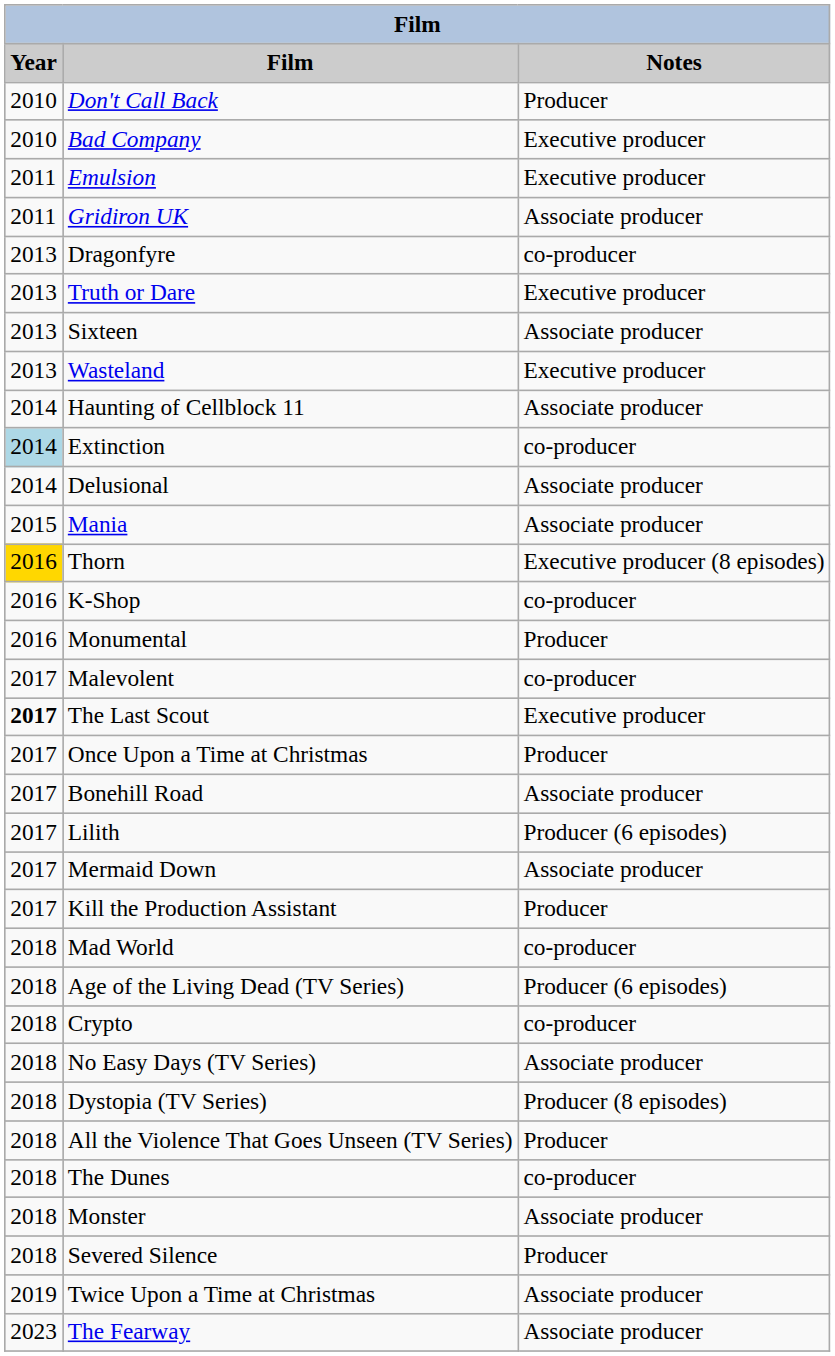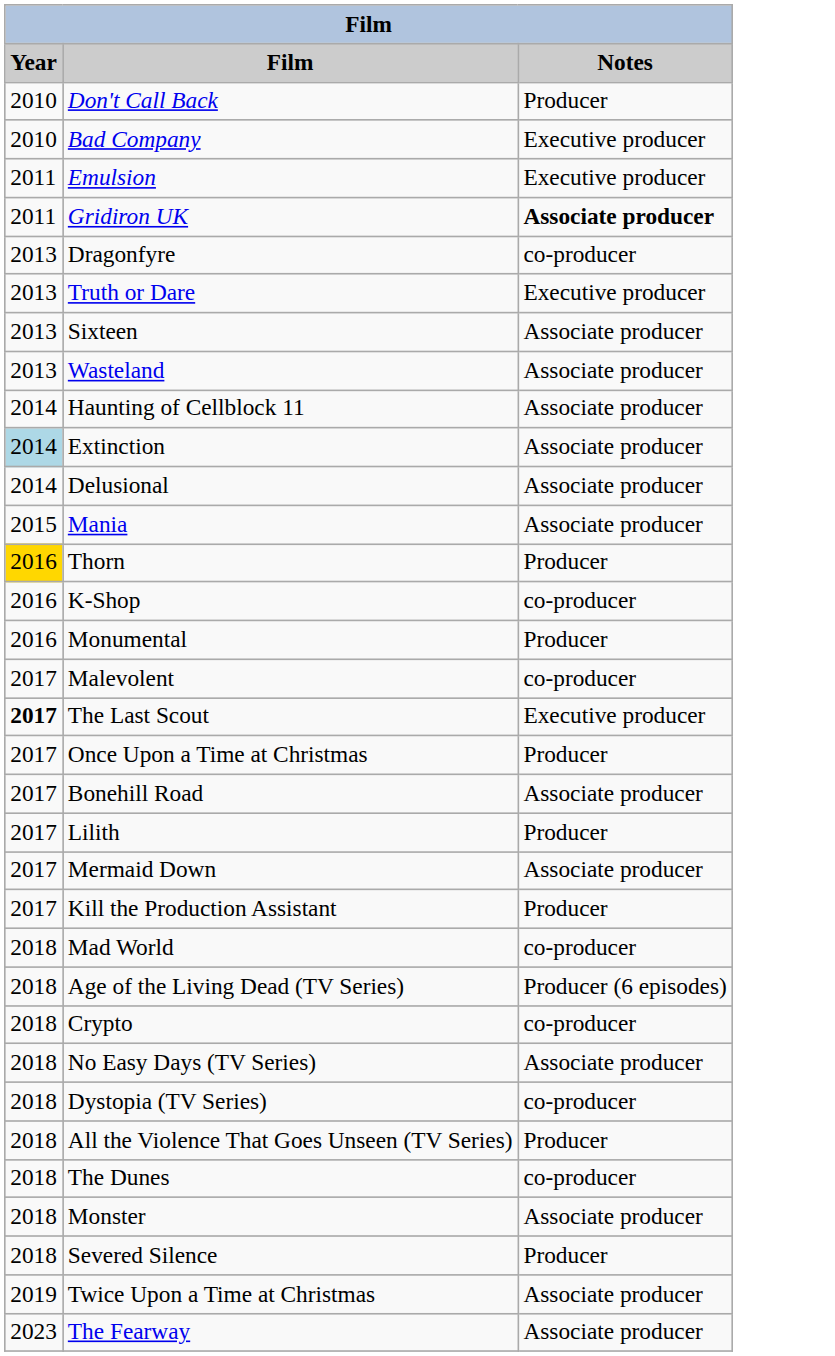 <table class="wikitable" style="font-size:90%">
 <tr style="text-align:center;">
 <th colspan=4 style="background:#B0C4DE;">Film</th>
 </tr>
 <tr style="text-align:center;">
 <th style="background:#ccc;">Year</th>
 <th style="background:#ccc;">Film</th>
 <th style="background:#ccc;">Notes</th>
 </tr>
 <tr>
 <td>2010</td>
 <td><em><a href='#'>Don't Call Back</a></em></td>
 <td>Producer</td>
 </tr>
 <tr>
 <td>2010</td>
 <td><em><a href='#'>Bad Company</a></em></td>
 <td>Executive producer</td>
 </tr>
 <tr>
 <td>2011</td>
 <td><em><a href='#'>Emulsion</a></em></td>
 <td>Executive producer</td>
 </tr>
 <tr>
 <td>2011</td>
 <td><em><a href='#'>Gridiron UK</a></em></td>
-<td>Associate producer</td>
+<td><strong>Associate producer</strong></td>
 </tr>
 <tr>
 <td>2013</td>
 <td>Dragonfyre</td>
 <td>co-producer</td>
 </tr>
 <tr>
 <td>2013</td>
 <td><a href='#'>Truth or Dare</a></td>
 <td>Executive producer</td>
 </tr>
 <tr>
 <td>2013</td>
 <td>Sixteen</td>
 <td>Associate producer</td>
 </tr>
 <tr>
 <td>2013</td>
 <td><a href='#'>Wasteland</a></td>
-<td>Executive producer</td>
+<td>Associate producer</td>
 </tr>
 <tr>
 <td>2014</td>
 <td>Haunting of Cellblock 11</td>
 <td>Associate producer</td>
 </tr>
 <tr>
 <td style="background: lightblue;">2014</td>
 <td>Extinction</td>
-<td>co-producer</td>
+<td>Associate producer</td>
 </tr>
 <tr>
 <td>2014</td>
 <td>Delusional</td>
 <td>Associate producer</td>
 </tr>
 <tr>
 <td>2015</td>
 <td><a href='#'>Mania</a></td>
 <td>Associate producer</td>
 </tr>
 <tr>
 <td style="background: gold;">2016</td>
 <td>Thorn</td>
-<td>Executive producer (8 episodes)</td>
+<td>Producer</td>
 </tr>
 <tr>
 <td>2016</td>
 <td>K-Shop</td>
 <td>co-producer</td>
 </tr>
 <tr>
 <td>2016</td>
 <td>Monumental</td>
 <td>Producer</td>
 </tr>
 <tr>
 <td>2017</td>
 <td>Malevolent</td>
 <td>co-producer</td>
 </tr>
 <tr>
 <td><strong>2017</strong></td>
 <td>The Last Scout</td>
 <td>Executive producer</td>
 </tr>
 <tr>
 <td>2017</td>
 <td>Once Upon a Time at Christmas</td>
 <td>Producer</td>
 </tr>
 <tr>
 <td>2017</td>
 <td>Bonehill Road</td>
 <td>Associate producer</td>
 </tr>
 <tr>
 <td>2017</td>
 <td>Lilith</td>
-<td>Producer (6 episodes)</td>
+<td>Producer</td>
 </tr>
 <tr>
 <td>2017</td>
 <td>Mermaid Down</td>
 <td>Associate producer</td>
 </tr>
 <tr>
 <td>2017</td>
 <td>Kill the Production Assistant</td>
 <td>Producer</td>
 </tr>
 <tr>
 <td>2018</td>
 <td>Mad World</td>
 <td>co-producer</td>
 </tr>
 <tr>
 <td>2018</td>
 <td>Age of the Living Dead (TV Series)</td>
 <td>Producer (6 episodes)</td>
 </tr>
 <tr>
 <td>2018</td>
 <td>Crypto</td>
 <td>co-producer</td>
 </tr>
 <tr>
 <td>2018</td>
 <td>No Easy Days (TV Series)</td>
 <td>Associate producer</td>
 </tr>
 <tr>
 <td>2018</td>
 <td>Dystopia (TV Series)</td>
-<td>Producer (8 episodes)</td>
+<td>co-producer</td>
 </tr>
 <tr>
 <td>2018</td>
 <td>All the Violence That Goes Unseen (TV Series)</td>
 <td>Producer</td>
 </tr>
 <tr>
 <td>2018</td>
 <td>The Dunes</td>
 <td>co-producer</td>
 </tr>
 <tr>
 <td>2018</td>
 <td>Monster</td>
 <td>Associate producer</td>
 </tr>
 <tr>
 <td>2018</td>
 <td>Severed Silence</td>
 <td>Producer</td>
 </tr>
 <tr>
 <td>2019</td>
 <td>Twice Upon a Time at Christmas</td>
 <td>Associate producer</td>
 </tr>
 <tr>
 <td>2023</td>
 <td><a href='#'>The Fearway</a></td>
 <td>Associate producer</td>
 </tr>
 </table>
